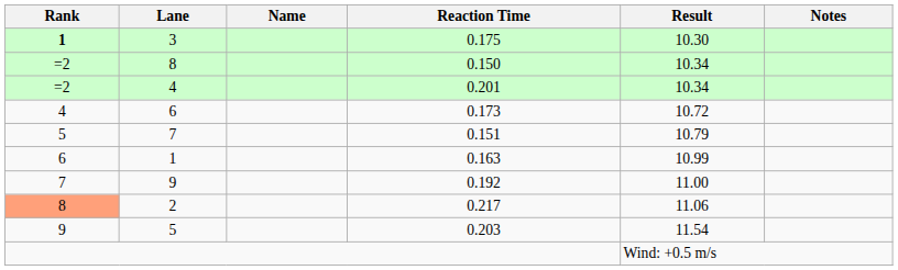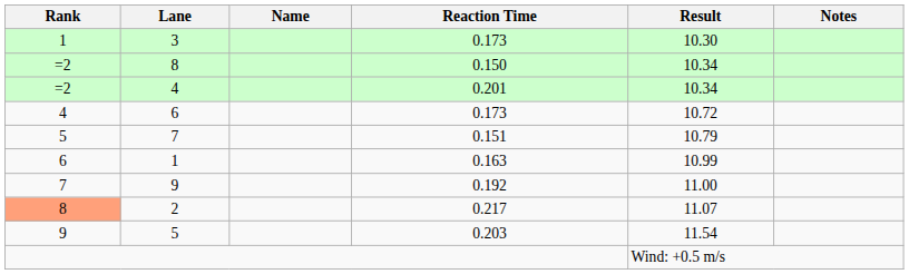 <table class="wikitable" style="text-align:center;width: 60%">
 <tr>
 <th>Rank</th>
 <th>Lane</th>
 <th>Name</th>
 <th>Reaction Time</th>
 <th>Result</th>
 <th>Notes</th>
 </tr>
 <tr bgcolor=ccffcc>
-<td><strong>1</strong></td>
+<td>1</td>
 <td>3</td>
 <td align="left"></td>
-<td>0.175</td>
+<td>0.173</td>
 <td>10.30</td>
 <td></td>
 </tr>
 <tr bgcolor=ccffcc>
 <td>=2</td>
 <td>8</td>
 <td align="left"></td>
 <td>0.150</td>
 <td>10.34</td>
 <td></td>
 </tr>
 <tr bgcolor=ccffcc>
 <td>=2</td>
 <td>4</td>
 <td align="left"></td>
 <td>0.201</td>
 <td>10.34</td>
 <td></td>
 </tr>
 <tr>
 <td>4</td>
 <td>6</td>
 <td align="left"></td>
 <td>0.173</td>
 <td>10.72</td>
 <td></td>
 </tr>
 <tr>
 <td>5</td>
 <td>7</td>
 <td align="left"></td>
 <td>0.151</td>
 <td>10.79</td>
 <td></td>
 </tr>
 <tr>
 <td>6</td>
 <td>1</td>
 <td align="left"></td>
 <td>0.163</td>
 <td>10.99</td>
 <td></td>
 </tr>
 <tr>
 <td>7</td>
 <td>9</td>
 <td align="left"></td>
 <td>0.192</td>
 <td>11.00</td>
 <td></td>
 </tr>
 <tr>
 <td style="background: lightsalmon;">8</td>
 <td>2</td>
 <td align="left"></td>
 <td>0.217</td>
-<td>11.06</td>
+<td>11.07</td>
 <td></td>
 </tr>
 <tr>
 <td>9</td>
 <td>5</td>
 <td align="left"></td>
 <td>0.203</td>
 <td>11.54</td>
 <td></td>
 </tr>
 <tr class="sortbottom">
 <td colspan=4></td>
 <td colspan="2" style="text-align:left;">Wind: +0.5 m/s</td>
 </tr>
 </table>
